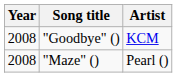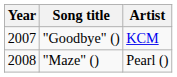 <table class="wikitable sortable">
 <tr>
 <th scope="col">Year</th>
 <th scope="col">Song title</th>
 <th>Artist</th>
 </tr>
 <tr>
-<td>2008</td>
+<td>2007</td>
 <td>"Goodbye" ()</td>
 <td><a href='#'>KCM</a></td>
 </tr>
 <tr>
 <td>2008</td>
 <td>"Maze" ()</td>
 <td>Pearl ()</td>
 </tr>
 </table>
